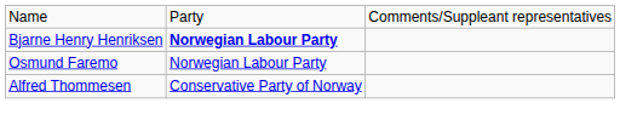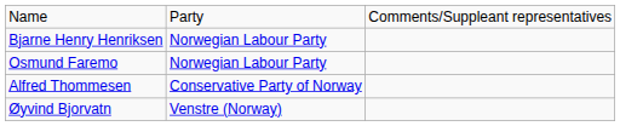 <table class="wikitable">
 <tr>
 <td>Name</td>
 <td>Party</td>
 <td>Comments/Suppleant representatives</td>
 </tr>
 <tr>
 <td><a href='#'>Bjarne Henry Henriksen</a></td>
-<td><strong><a href='#'>Norwegian Labour Party</a></strong></td>
+<td><a href='#'>Norwegian Labour Party</a></td>
 <td></td>
 </tr>
 <tr>
 <td><a href='#'>Osmund Faremo</a></td>
 <td><a href='#'>Norwegian Labour Party</a></td>
 <td></td>
 </tr>
 <tr>
 <td><a href='#'>Alfred Thommesen</a></td>
 <td><a href='#'>Conservative Party of Norway</a></td>
 <td></td>
 </tr>
+<tr>
+<td><a href='#'>Øyvind Bjorvatn</a></td>
+<td><a href='#'>Venstre (Norway)</a></td>
+<td></td>
+</tr>
 </table>
